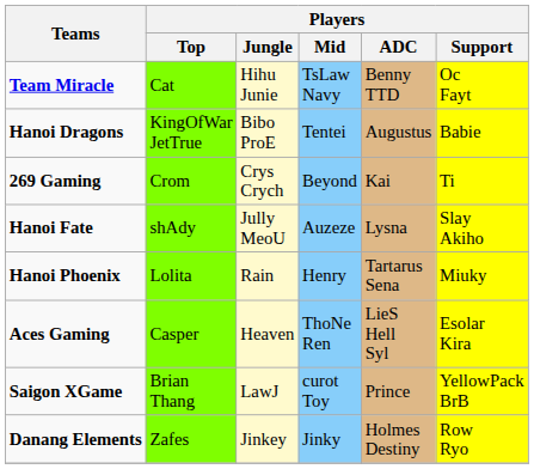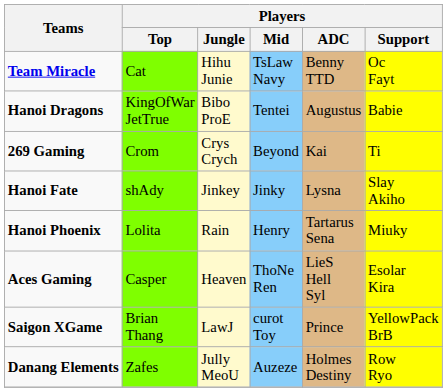 <table class="wikitable">
 <tr>
 <th rowspan="2">Teams</th>
 <th colspan="6">Players</th>
 </tr>
 <tr>
 <th>Top</th>
 <th>Jungle</th>
 <th>Mid</th>
 <th>ADC</th>
 <th>Support</th>
 </tr>
 <tr>
 <td><strong><a href='#'>Team Miracle</a></strong></td>
 <td style="background:#7FFF00;"> Cat</td>
 <td style="background:#FFFACD;"> Hihu     <br>  Junie</td>
 <td style="background:#87CEFA;"> TsLaw    <br>  Navy</td>
 <td style="background:#DEB887;"> Benny    <br>  TTD</td>
 <td style="background:#FFFF00;"> Oc       <br>  Fayt</td>
 </tr>
 <tr>
 <td><strong>Hanoi Dragons</strong></td>
 <td style="background:#7FFF00;"> KingOfWar      <br>  JetTrue</td>
 <td style="background:#FFFACD;"> Bibo           <br>  ProE</td>
 <td style="background:#87CEFA;"> Tentei</td>
 <td style="background:#DEB887;"> Augustus</td>
 <td style="background:#FFFF00;"> Babie</td>
 </tr>
 <tr>
 <td><strong>269 Gaming</strong></td>
 <td style="background:#7FFF00;"> Crom</td>
 <td style="background:#FFFACD;"> Crys       <br>  Crych</td>
 <td style="background:#87CEFA;"> Beyond</td>
 <td style="background:#DEB887;"> Kai</td>
 <td style="background:#FFFF00;"> Ti</td>
 </tr>
 <tr>
 <td><strong>Hanoi Fate</strong></td>
 <td style="background:#7FFF00;"> shAdy</td>
-<td style="background:#FFFACD;"> Jully       <br>  MeoU</td>
-<td style="background:#87CEFA;"> Auzeze</td>
+<td style="background:#FFFACD;"> Jinkey</td>
+<td style="background:#87CEFA;"> Jinky</td>
 <td style="background:#DEB887;"> Lysna</td>
 <td style="background:#FFFF00;"> Slay        <br>  Akiho</td>
 </tr>
 <tr>
 <td><strong>Hanoi Phoenix</strong></td>
 <td style="background:#7FFF00;"> Lolita</td>
 <td style="background:#FFFACD;"> Rain</td>
 <td style="background:#87CEFA;"> Henry</td>
 <td style="background:#DEB887;"> Tartarus   <br>  Sena</td>
 <td style="background:#FFFF00;"> Miuky</td>
 </tr>
 <tr>
 <td><strong>Aces Gaming</strong></td>
 <td style="background:#7FFF00;"> Casper</td>
 <td style="background:#FFFACD;"> Heaven</td>
 <td style="background:#87CEFA;"> ThoNe     <br>  Ren</td>
 <td style="background:#DEB887;"> LieS      <br>  Hell    <br>  Syl</td>
 <td style="background:#FFFF00;"> Esolar    <br>  Kira</td>
 </tr>
 <tr>
 <td><strong>Saigon XGame</strong></td>
 <td style="background:#7FFF00;"> Brian       <br>  Thang</td>
 <td style="background:#FFFACD;"> LawJ</td>
 <td style="background:#87CEFA;"> curot       <br>  Toy</td>
 <td style="background:#DEB887;"> Prince</td>
 <td style="background:#FFFF00;"> YellowPack  <br>  BrB</td>
 </tr>
 <tr>
 <td><strong>Danang Elements</strong></td>
 <td style="background:#7FFF00;"> Zafes</td>
-<td style="background:#FFFACD;"> Jinkey</td>
-<td style="background:#87CEFA;"> Jinky</td>
+<td style="background:#FFFACD;"> Jully       <br>  MeoU</td>
+<td style="background:#87CEFA;"> Auzeze</td>
 <td style="background:#DEB887;"> Holmes     <br>  Destiny</td>
 <td style="background:#FFFF00;"> Row        <br>  Ryo</td>
 </tr>
 <tr>
 </tr>
 </table>
